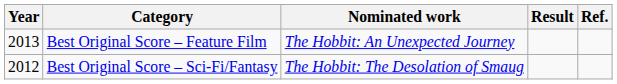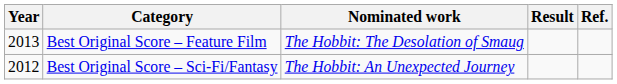 <table class="wikitable">
 <tr>
 <th>Year</th>
 <th>Category</th>
 <th>Nominated work</th>
 <th>Result</th>
 <th>Ref.</th>
 </tr>
 <tr>
 <td>2013</td>
 <td><a href='#'>Best Original Score – Feature Film</a></td>
-<td><em><a href='#'>The Hobbit: An Unexpected Journey</a></em></td>
+<td><em><a href='#'>The Hobbit: The Desolation of Smaug</a></em></td>
 <td></td>
 <td align="center"></td>
 </tr>
 <tr>
 <td>2012</td>
 <td><a href='#'>Best Original Score – Sci-Fi/Fantasy</a></td>
-<td><em><a href='#'>The Hobbit: The Desolation of Smaug</a></em></td>
+<td><em><a href='#'>The Hobbit: An Unexpected Journey</a></em></td>
 <td></td>
 <td align="center"></td>
 </tr>
 </table>
